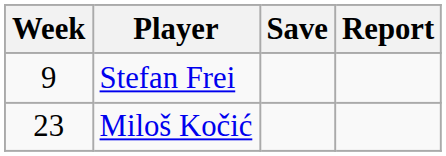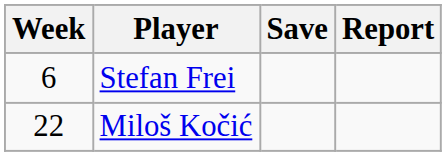 <table class=wikitable>
 <tr>
 <th>Week</th>
 <th>Player</th>
 <th>Save</th>
 <th>Report</th>
 </tr>
 <tr>
-<td align=center>9</td>
+<td align=center>6</td>
 <td> <a href='#'>Stefan Frei</a></td>
 <td align=center></td>
 <td></td>
 </tr>
 <tr>
-<td align=center>23</td>
+<td align=center>22</td>
 <td> <a href='#'>Miloš Kočić</a></td>
 <td align=center></td>
 <td></td>
 </tr>
 </table>
